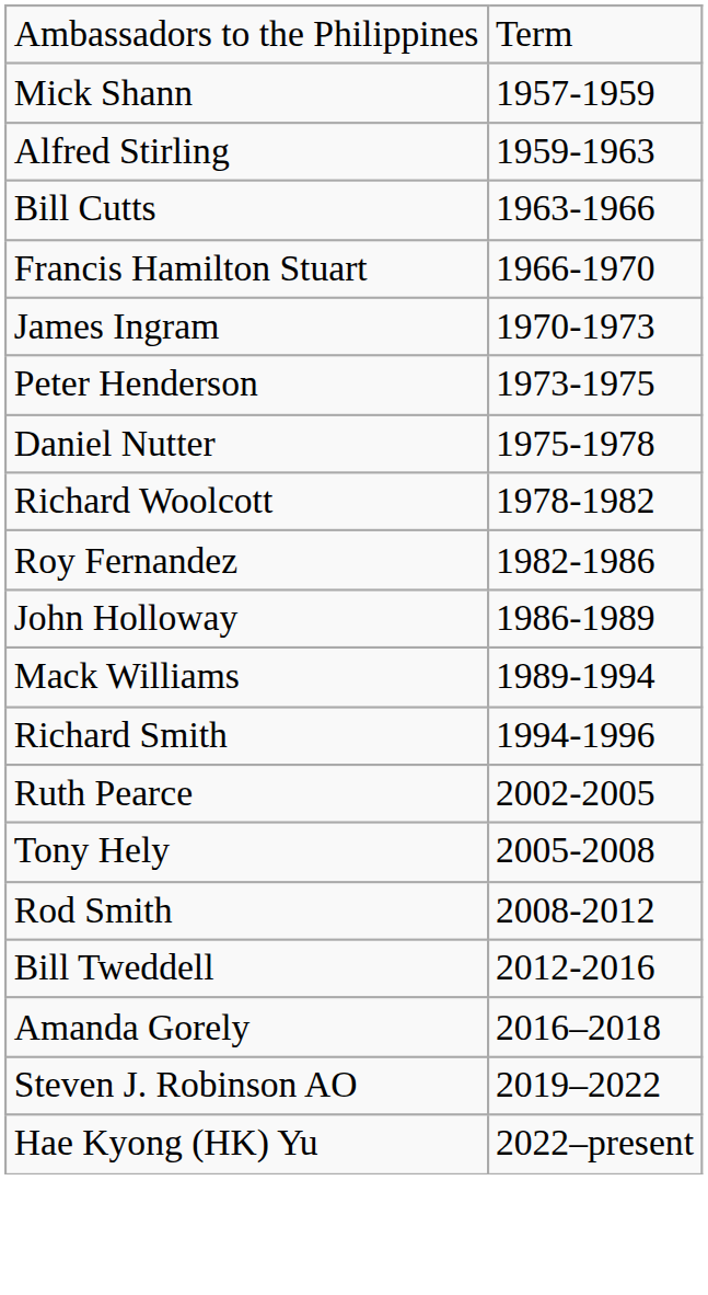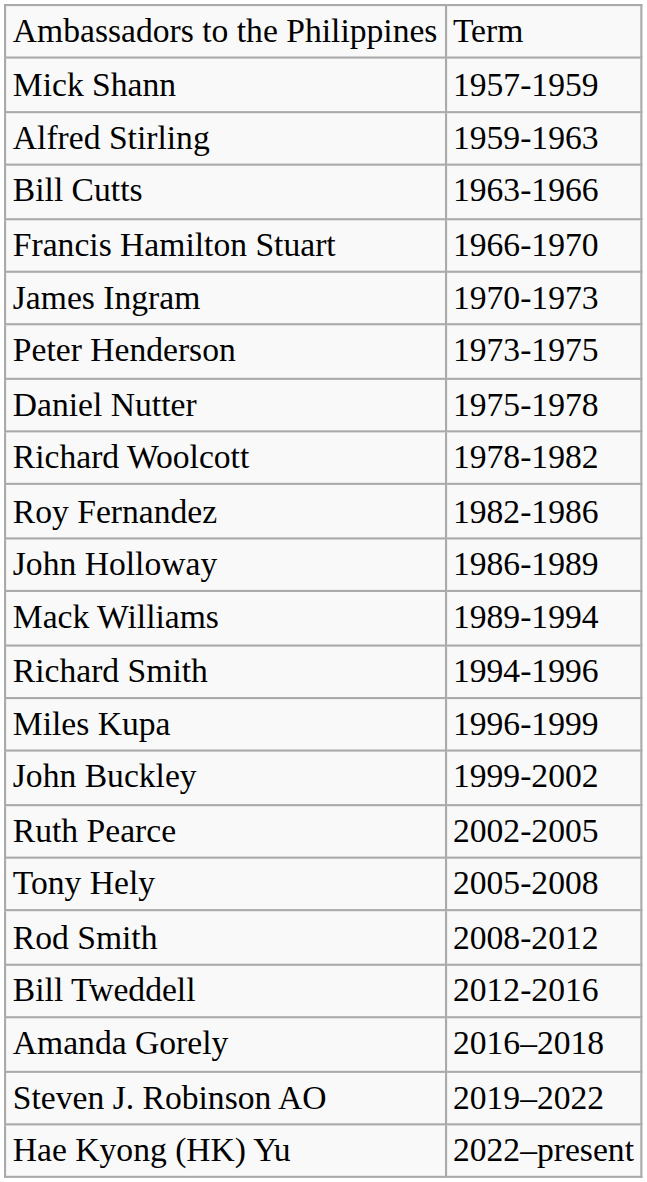 <table class="wikitable">
 <tr>
 <td>Ambassadors to the Philippines</td>
 <td>Term</td>
 </tr>
 <tr>
 <td>Mick Shann</td>
 <td>1957-1959</td>
 </tr>
 <tr>
 <td>Alfred Stirling</td>
 <td>1959-1963</td>
 </tr>
 <tr>
 <td>Bill Cutts</td>
 <td>1963-1966</td>
 </tr>
 <tr>
 <td>Francis Hamilton Stuart</td>
 <td>1966-1970</td>
 </tr>
 <tr>
 <td>James Ingram</td>
 <td>1970-1973</td>
 </tr>
 <tr>
 <td>Peter Henderson</td>
 <td>1973-1975</td>
 </tr>
 <tr>
 <td>Daniel Nutter</td>
 <td>1975-1978</td>
 </tr>
 <tr>
 <td>Richard Woolcott</td>
 <td>1978-1982</td>
 </tr>
 <tr>
 <td>Roy Fernandez</td>
 <td>1982-1986</td>
 </tr>
 <tr>
 <td>John Holloway</td>
 <td>1986-1989</td>
 </tr>
 <tr>
 <td>Mack Williams</td>
 <td>1989-1994</td>
 </tr>
 <tr>
 <td>Richard Smith</td>
 <td>1994-1996</td>
 </tr>
 <tr>
+<td>Miles Kupa</td>
+<td>1996-1999</td>
+</tr>
+<tr>
+<td>John Buckley</td>
+<td>1999-2002</td>
+</tr>
+<tr>
 <td>Ruth Pearce</td>
 <td>2002-2005</td>
 </tr>
 <tr>
 <td>Tony Hely</td>
 <td>2005-2008</td>
 </tr>
 <tr>
 <td>Rod Smith</td>
 <td>2008-2012</td>
 </tr>
 <tr>
 <td>Bill Tweddell</td>
 <td>2012-2016</td>
 </tr>
 <tr>
 <td>Amanda Gorely</td>
 <td>2016–2018</td>
 </tr>
 <tr>
 <td>Steven J. Robinson AO</td>
 <td>2019–2022</td>
 </tr>
 <tr>
 <td>Hae Kyong (HK) Yu </td>
 <td>2022–present</td>
 </tr>
 </table>
